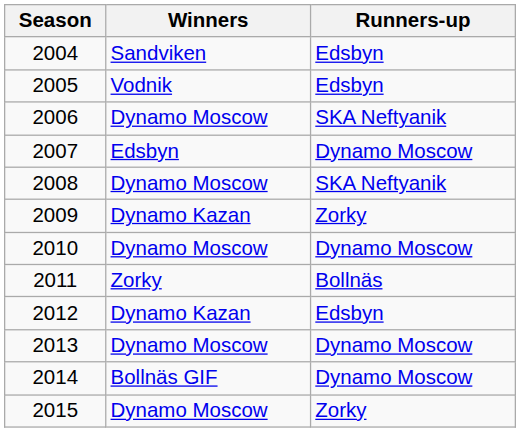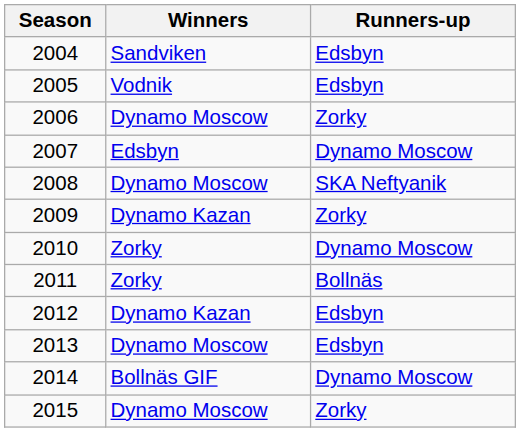 <table class="wikitable sortable" style="width:400px;">
 <tr>
 <th>Season</th>
 <th>Winners</th>
 <th>Runners-up</th>
 </tr>
 <tr>
 <td style="text-align:center;">2004</td>
 <td> <a href='#'>Sandviken</a></td>
 <td> <a href='#'>Edsbyn</a></td>
 </tr>
 <tr>
 <td style="text-align:center;">2005</td>
 <td> <a href='#'>Vodnik</a></td>
 <td> <a href='#'>Edsbyn</a></td>
 </tr>
 <tr>
 <td style="text-align:center;">2006</td>
 <td> <a href='#'>Dynamo Moscow</a></td>
-<td> <a href='#'>SKA Neftyanik</a></td>
+<td> <a href='#'>Zorky</a></td>
 </tr>
 <tr>
 <td style="text-align:center;">2007</td>
 <td> <a href='#'>Edsbyn</a></td>
 <td> <a href='#'>Dynamo Moscow</a></td>
 </tr>
 <tr>
 <td style="text-align:center;">2008</td>
 <td> <a href='#'>Dynamo Moscow</a></td>
 <td> <a href='#'>SKA Neftyanik</a></td>
 </tr>
 <tr>
 <td style="text-align:center;">2009</td>
 <td> <a href='#'>Dynamo Kazan</a></td>
 <td> <a href='#'>Zorky</a></td>
 </tr>
 <tr>
 <td style="text-align:center;">2010</td>
-<td> <a href='#'>Dynamo Moscow</a></td>
+<td> <a href='#'>Zorky</a></td>
 <td> <a href='#'>Dynamo Moscow</a></td>
 </tr>
 <tr>
 <td style="text-align:center;">2011</td>
 <td> <a href='#'>Zorky</a></td>
 <td> <a href='#'>Bollnäs</a></td>
 </tr>
 <tr>
 <td style="text-align:center;">2012</td>
 <td> <a href='#'>Dynamo Kazan</a></td>
 <td> <a href='#'>Edsbyn</a></td>
 </tr>
 <tr>
 <td style="text-align:center;">2013</td>
 <td> <a href='#'>Dynamo Moscow</a></td>
-<td> <a href='#'>Dynamo Moscow</a></td>
+<td> <a href='#'>Edsbyn</a></td>
 </tr>
 <tr>
 <td style="text-align:center;">2014</td>
 <td> <a href='#'>Bollnäs GIF</a></td>
 <td> <a href='#'>Dynamo Moscow</a></td>
 </tr>
 <tr>
 <td style="text-align:center;">2015</td>
 <td> <a href='#'>Dynamo Moscow</a></td>
 <td> <a href='#'>Zorky</a></td>
 </tr>
 </table>
